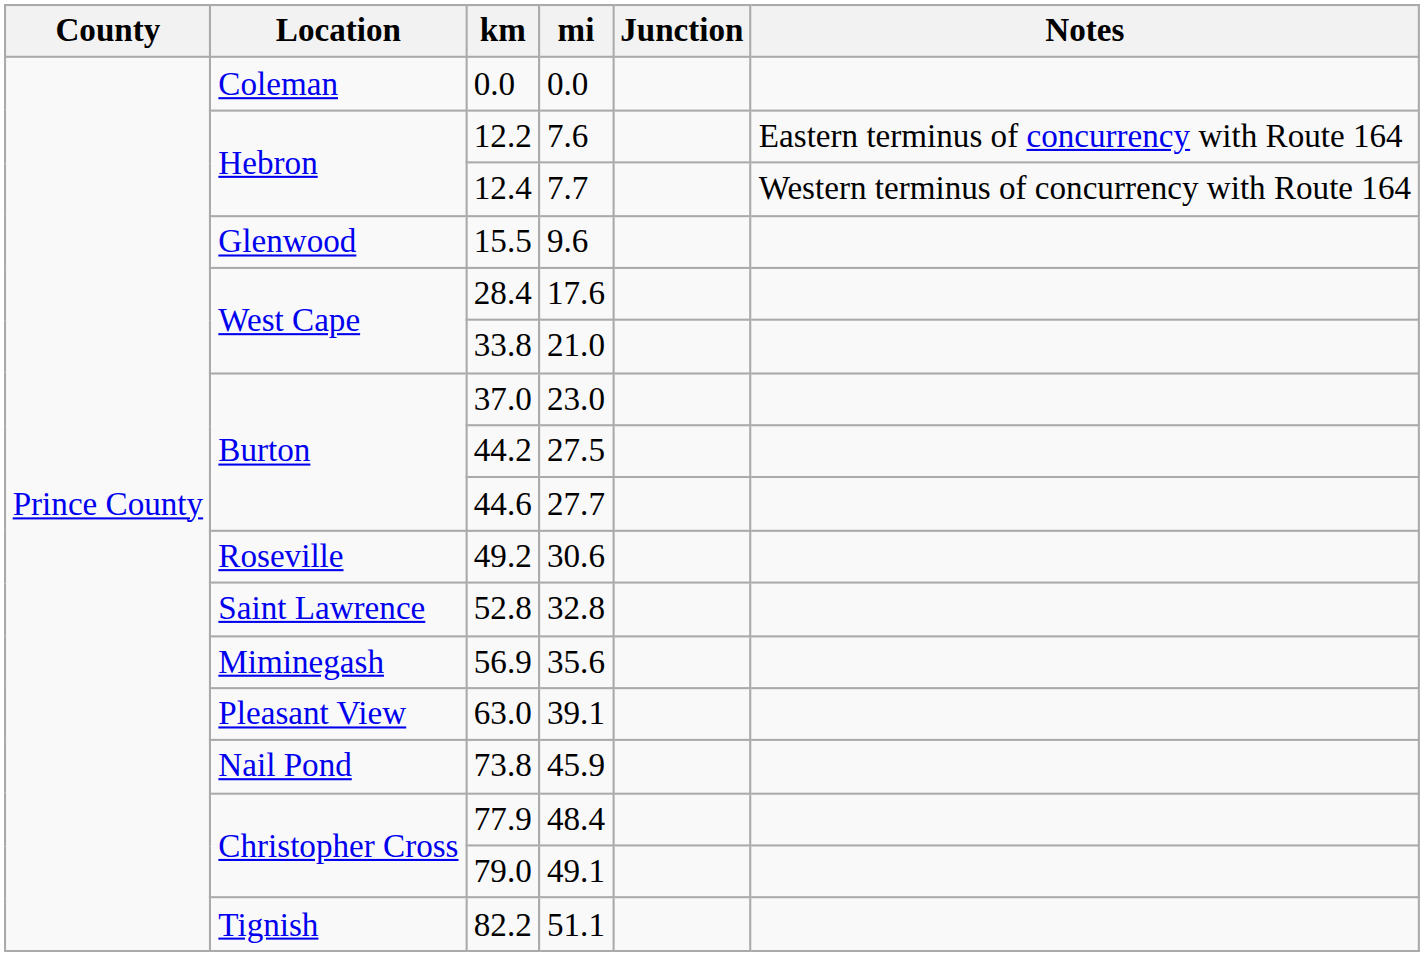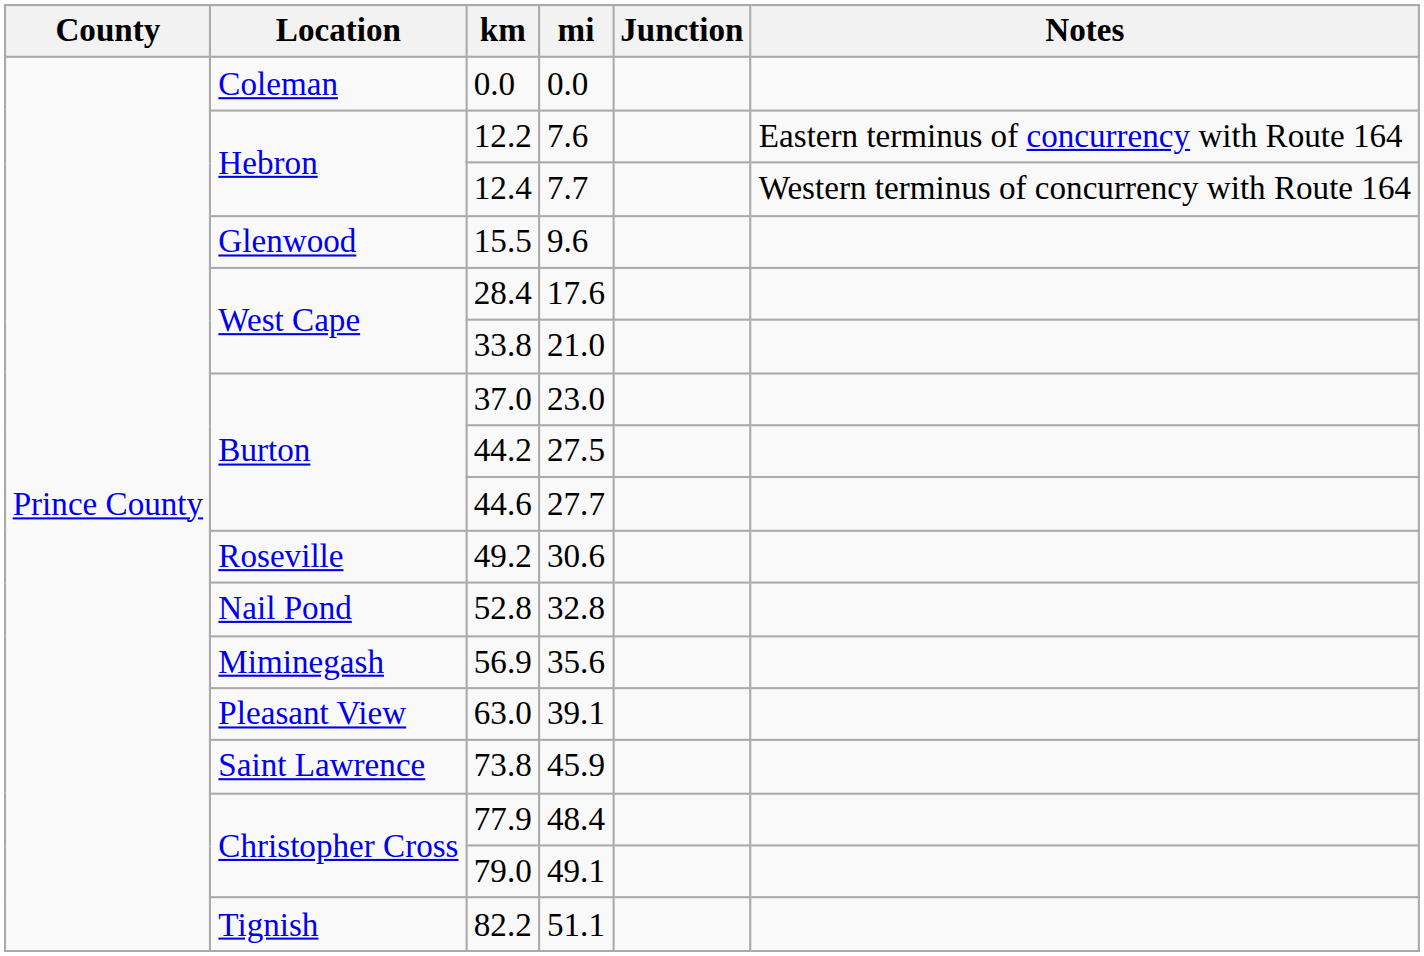 <table class="wikitable">
 <tr>
 <th>County</th>
 <th>Location</th>
 <th>km</th>
 <th>mi</th>
 <th>Junction</th>
 <th>Notes</th>
 </tr>
 <tr>
 <td rowspan=99><a href='#'>Prince County</a></td>
 <td><a href='#'>Coleman</a></td>
 <td>0.0</td>
 <td>0.0</td>
 <td></td>
 <td></td>
 </tr>
 <tr>
 <td rowspan=2><a href='#'>Hebron</a></td>
 <td>12.2</td>
 <td>7.6</td>
 <td></td>
 <td>Eastern terminus of <a href='#'>concurrency</a> with Route 164</td>
 </tr>
 <tr>
 <td>12.4</td>
 <td>7.7</td>
 <td></td>
 <td>Western terminus of concurrency with Route 164</td>
 </tr>
 <tr>
 <td><a href='#'>Glenwood</a></td>
 <td>15.5</td>
 <td>9.6</td>
 <td></td>
 <td></td>
 </tr>
 <tr>
 <td rowspan=2><a href='#'>West Cape</a></td>
 <td>28.4</td>
 <td>17.6</td>
 <td></td>
 <td></td>
 </tr>
 <tr>
 <td>33.8</td>
 <td>21.0</td>
 <td></td>
 <td></td>
 </tr>
 <tr>
 <td rowspan=3><a href='#'>Burton</a></td>
 <td>37.0</td>
 <td>23.0</td>
 <td></td>
 <td></td>
 </tr>
 <tr>
 <td>44.2</td>
 <td>27.5</td>
 <td></td>
 <td></td>
 </tr>
 <tr>
 <td>44.6</td>
 <td>27.7</td>
 <td></td>
 <td></td>
 </tr>
 <tr>
 <td><a href='#'>Roseville</a></td>
 <td>49.2</td>
 <td>30.6</td>
 <td></td>
 <td></td>
 </tr>
 <tr>
-<td><a href='#'>Saint Lawrence</a></td>
+<td><a href='#'>Nail Pond</a></td>
 <td>52.8</td>
 <td>32.8</td>
 <td></td>
 <td></td>
 </tr>
 <tr>
 <td><a href='#'>Miminegash</a></td>
 <td>56.9</td>
 <td>35.6</td>
 <td></td>
 <td></td>
 </tr>
 <tr>
 <td><a href='#'>Pleasant View</a></td>
 <td>63.0</td>
 <td>39.1</td>
 <td></td>
 <td></td>
 </tr>
 <tr>
-<td><a href='#'>Nail Pond</a></td>
+<td><a href='#'>Saint Lawrence</a></td>
 <td>73.8</td>
 <td>45.9</td>
 <td></td>
 <td></td>
 </tr>
 <tr>
 <td rowspan=2><a href='#'>Christopher Cross</a></td>
 <td>77.9</td>
 <td>48.4</td>
 <td></td>
 <td></td>
 </tr>
 <tr>
 <td>79.0</td>
 <td>49.1</td>
 <td></td>
 <td></td>
 </tr>
 <tr>
 <td><a href='#'>Tignish</a></td>
 <td>82.2</td>
 <td>51.1</td>
 <td></td>
 <td></td>
 </tr>
 </table>
